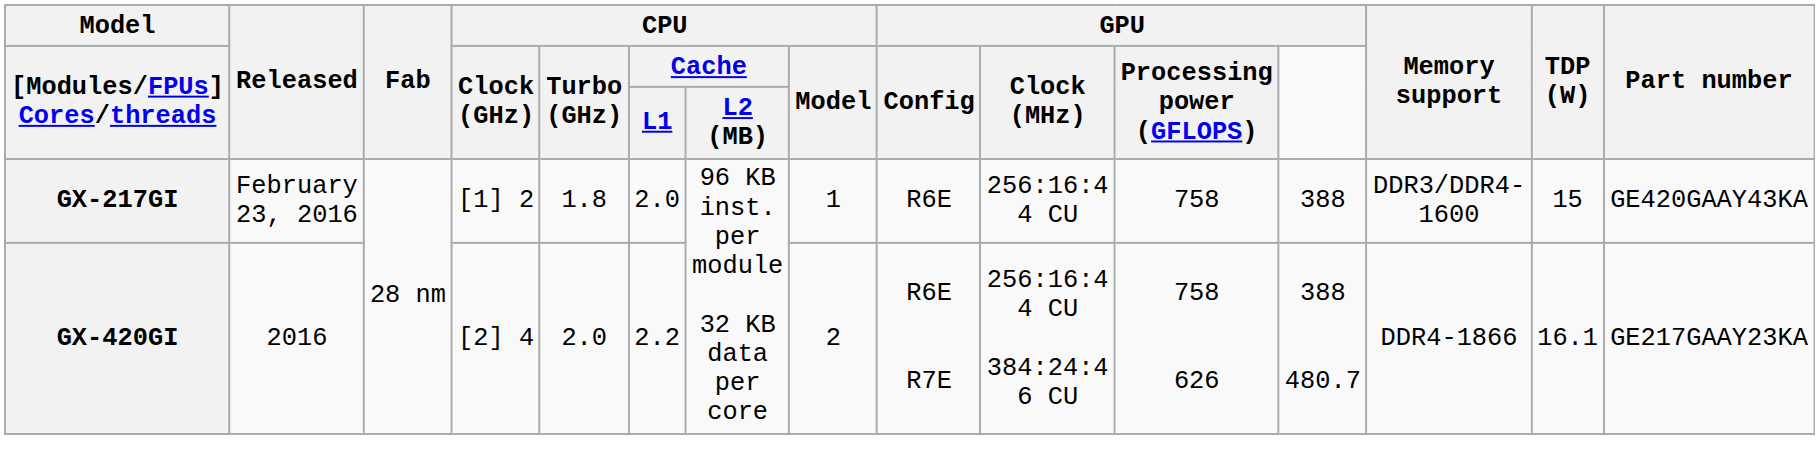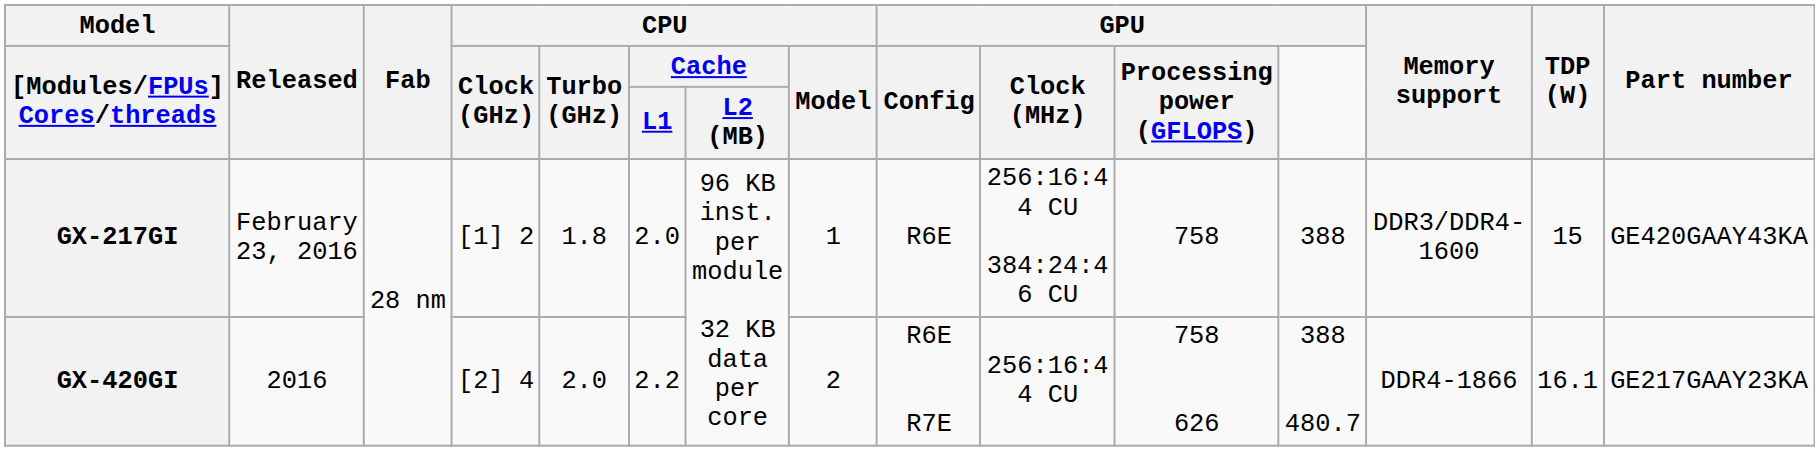 <table class="wikitable sortable sort-under" style="text-align: center">
 <tr>
 <th>Model</th>
 <th rowspan="3">Released</th>
 <th rowspan="3">Fab</th>
 <th colspan="5">CPU</th>
 <th colspan="4">GPU</th>
 <th rowspan="3">Memory<br>support</th>
 <th rowspan="3">TDP<br>(W)</th>
 <th rowspan="3">Part number</th>
 </tr>
 <tr>
 <th rowspan="2">[Modules/<a href='#'>FPUs</a>]<br><a href='#'>Cores</a>/<a href='#'>threads</a></th>
 <th rowspan="2">Clock<br>(GHz)</th>
 <th rowspan="2">Turbo<br>(GHz)</th>
 <th colspan="2"><a href='#'>Cache</a></th>
 <th rowspan="2">Model</th>
 <th rowspan="2">Config</th>
 <th rowspan="2">Clock<br>(MHz)</th>
 <th rowspan="2">Processing<br>power<br>(<a href='#'>GFLOPS</a>)</th>
 </tr>
 <tr>
 <th><a href='#'>L1</a></th>
 <th><a href='#'>L2</a><br>(MB)</th>
 </tr>
 <tr>
 <th>GX-217GI</th>
 <td>February 23, 2016</td>
 <td rowspan="2">28 nm</td>
 <td>[1] 2</td>
 <td>1.8</td>
 <td>2.0</td>
 <td rowspan="2">96 KB inst.<br>per module<br><br>32 KB data<br>per core</td>
 <td>1</td>
 <td>R6E</td>
-<td>256:16:4<br>4 CU</td>
+<td>256:16:4<br>4 CU<br><br>384:24:4<br>6 CU</td>
 <td>758</td>
 <td>388</td>
 <td>DDR3/DDR4-1600</td>
 <td>15</td>
 <td>GE420GAAY43KA</td>
 </tr>
 <tr>
 <th>GX-420GI</th>
 <td>2016</td>
 <td>[2] 4</td>
 <td>2.0</td>
 <td>2.2</td>
 <td>2</td>
 <td>R6E<br><br><br>R7E</td>
-<td>256:16:4<br>4 CU<br><br>384:24:4<br>6 CU</td>
+<td>256:16:4<br>4 CU</td>
 <td>758<br><br><br>626</td>
 <td>388<br><br><br>480.7</td>
 <td>DDR4-1866</td>
 <td>16.1</td>
 <td>GE217GAAY23KA</td>
 </tr>
 </table>
